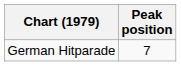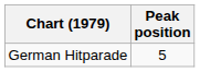 <table class="wikitable sortable">
 <tr>
 <th>Chart (1979)</th>
 <th>Peak<br>position</th>
 </tr>
 <tr>
 <td>German Hitparade</td>
-<td style="text-align:center;">7</td>
+<td style="text-align:center;">5</td>
 </tr>
 </table>
